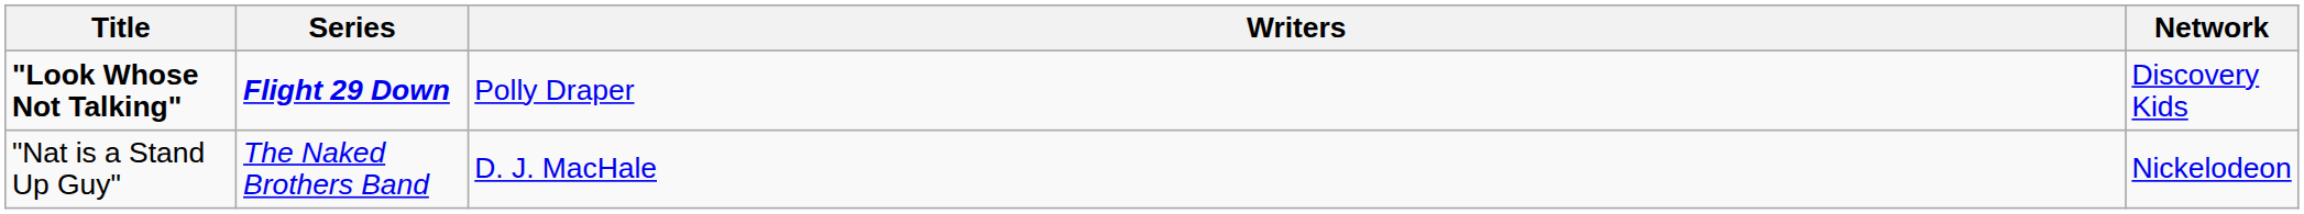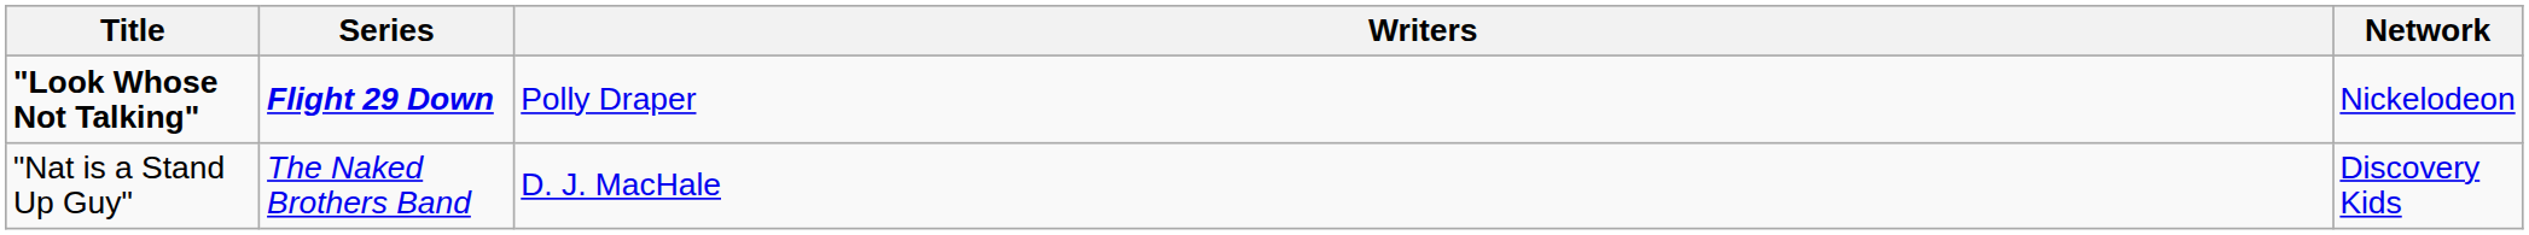 <table class="wikitable" style="width:100%;">
 <tr>
 <th style="width:120px;">Title</th>
 <th style="width:120px;">Series</th>
 <th>Writers</th>
 <th style="width:80px;">Network</th>
 </tr>
 <tr>
 <td><strong> "Look Whose Not Talking" </strong></td>
 <td><strong> <em><a href='#'>Flight 29 Down</a></em> </strong></td>
 <td><a href='#'>Polly Draper</a></td>
-<td><a href='#'>Discovery Kids</a></td>
+<td><a href='#'>Nickelodeon</a></td>
 </tr>
 <tr>
 <td>"Nat is a Stand Up Guy"</td>
 <td><em><a href='#'>The Naked Brothers Band</a></em></td>
 <td><a href='#'>D. J. MacHale</a></td>
-<td><a href='#'>Nickelodeon</a></td>
+<td><a href='#'>Discovery Kids</a></td>
 </tr>
 </table>
